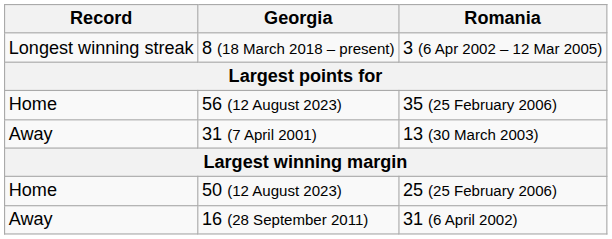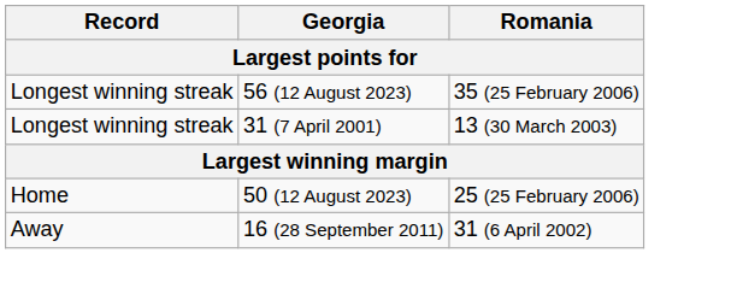 <table class="wikitable">
 <tr>
 <th>Record</th>
 <th>Georgia</th>
 <th>Romania</th>
 </tr>
 <tr>
-<td>Longest winning streak</td>
-<td>8 <small>(18 March 2018 – present)</small></td>
-<td>3 <small>(6 Apr 2002 – 12 Mar 2005)</small></td>
-</tr>
-<tr>
 <th colspan=3 align=center>Largest points for</th>
 </tr>
 <tr>
-<td>Home</td>
+<td>Longest winning streak</td>
 <td>56 <small>(12 August 2023)</small></td>
 <td>35 <small>(25 February 2006)</small></td>
 </tr>
 <tr>
-<td>Away</td>
+<td>Longest winning streak</td>
 <td>31 <small>(7 April 2001)</small></td>
 <td>13 <small>(30 March 2003)</small></td>
 </tr>
 <tr>
 <th colspan=3 align=center>Largest winning margin</th>
 </tr>
 <tr>
 <td>Home</td>
 <td>50 <small>(12 August 2023)</small></td>
 <td>25 <small>(25 February 2006)</small></td>
 </tr>
 <tr>
 <td>Away</td>
 <td>16 <small>(28 September 2011)</small></td>
 <td>31 <small>(6 April 2002)</small></td>
 </tr>
 </table>
